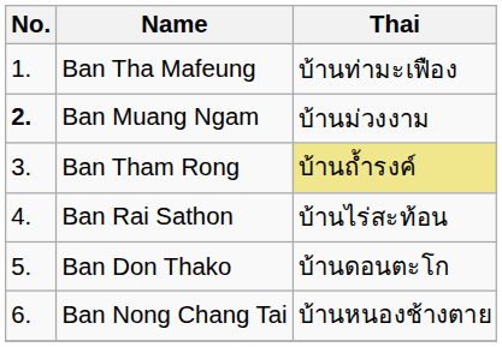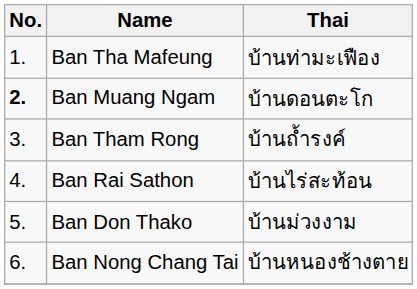 <table class="wikitable sortable">
 <tr>
 <th>No.</th>
 <th>Name</th>
 <th>Thai</th>
 </tr>
 <tr>
 <td>1.</td>
 <td>Ban Tha Mafeung</td>
 <td>บ้านท่ามะเฟือง</td>
 </tr>
 <tr>
 <td><strong>2.</strong></td>
 <td>Ban Muang Ngam</td>
-<td>บ้านม่วงงาม</td>
+<td>บ้านดอนตะโก</td>
 </tr>
 <tr>
 <td>3.</td>
 <td>Ban Tham Rong</td>
-<td style="background: khaki;">บ้านถ้ำรงค์</td>
+<td>บ้านถ้ำรงค์</td>
 </tr>
 <tr>
 <td>4.</td>
 <td>Ban Rai Sathon</td>
 <td>บ้านไร่สะท้อน</td>
 </tr>
 <tr>
 <td>5.</td>
 <td>Ban Don Thako</td>
-<td>บ้านดอนตะโก</td>
+<td>บ้านม่วงงาม</td>
 </tr>
 <tr>
 <td>6.</td>
 <td>Ban Nong Chang Tai</td>
 <td>บ้านหนองช้างตาย</td>
 </tr>
 <tr>
 </tr>
 </table>
